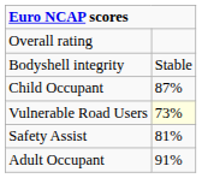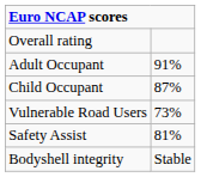 <table class="wikitable">
 <tr>
 <td colspan="2"><strong><a href='#'>Euro NCAP</a> scores</strong></td>
 </tr>
 <tr>
 <td>Overall rating</td>
 <td></td>
 </tr>
 <tr>
-<td>Bodyshell integrity</td>
-<td>Stable</td>
+<td>Adult Occupant</td>
+<td>91%</td>
 </tr>
 <tr>
 <td>Child Occupant</td>
 <td>87%</td>
 </tr>
 <tr>
 <td>Vulnerable Road Users</td>
-<td style="background: lightyellow;">73%</td>
+<td>73%</td>
 </tr>
 <tr>
 <td>Safety Assist</td>
 <td>81%</td>
 </tr>
 <tr>
-<td>Adult Occupant</td>
-<td>91%</td>
+<td>Bodyshell integrity</td>
+<td>Stable</td>
 </tr>
 </table>
